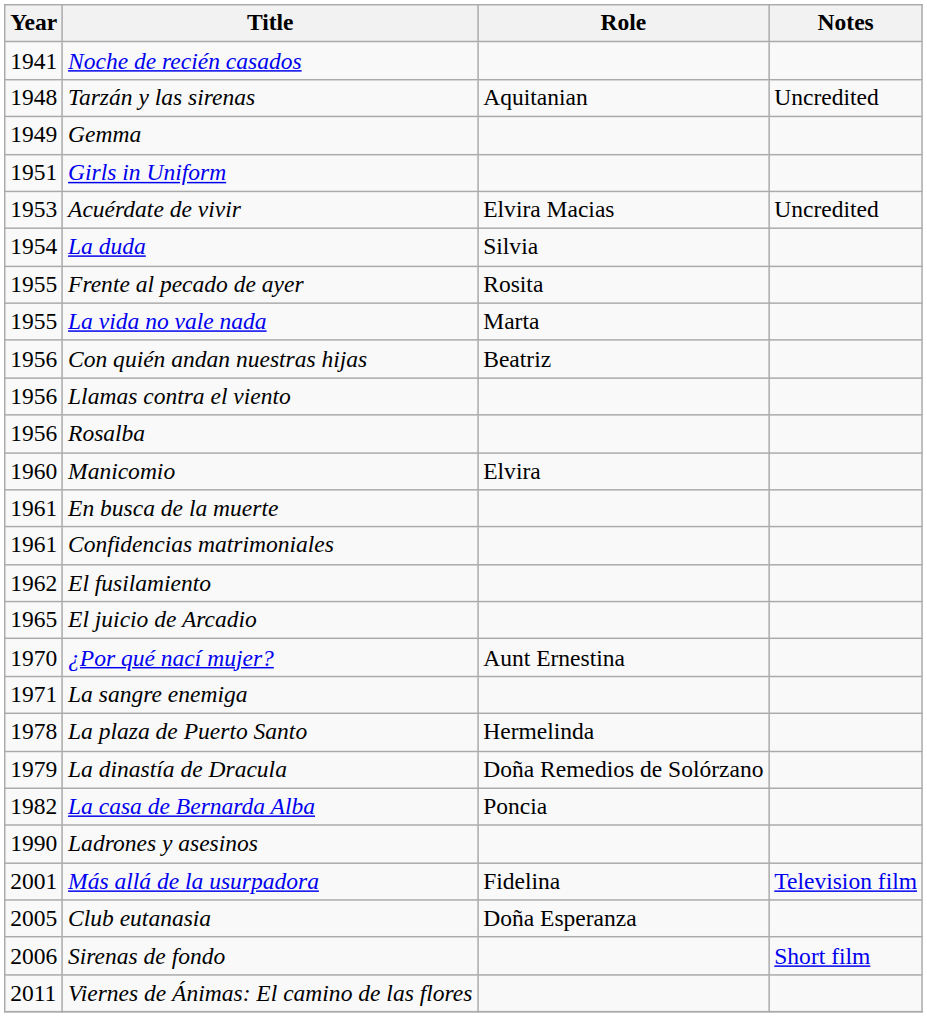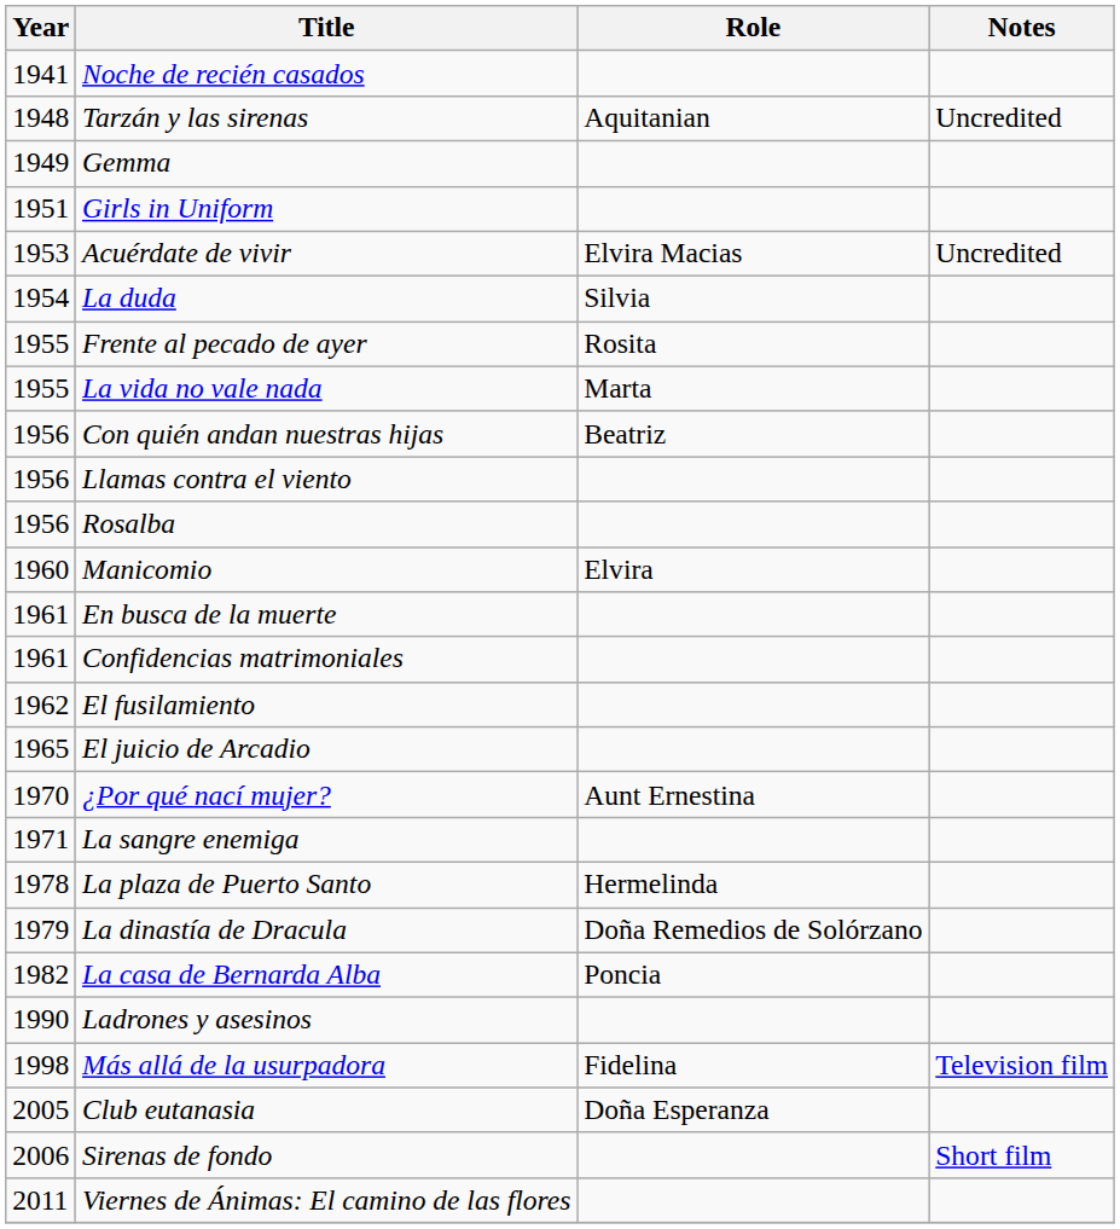 <table class="wikitable sortable">
 <tr>
 <th>Year</th>
 <th>Title</th>
 <th>Role</th>
 <th>Notes</th>
 </tr>
 <tr>
 <td>1941</td>
 <td><em><a href='#'>Noche de recién casados</a></em></td>
 <td></td>
 <td></td>
 </tr>
 <tr>
 <td>1948</td>
 <td><em>Tarzán y las sirenas</em></td>
 <td>Aquitanian</td>
 <td>Uncredited</td>
 </tr>
 <tr>
 <td>1949</td>
 <td><em>Gemma</em></td>
 <td></td>
 <td></td>
 </tr>
 <tr>
 <td>1951</td>
 <td><em><a href='#'>Girls in Uniform</a></em></td>
 <td></td>
 <td></td>
 </tr>
 <tr>
 <td>1953</td>
 <td><em>Acuérdate de vivir</em></td>
 <td>Elvira Macias</td>
 <td>Uncredited</td>
 </tr>
 <tr>
 <td>1954</td>
 <td><em><a href='#'>La duda</a></em></td>
 <td>Silvia</td>
 <td></td>
 </tr>
 <tr>
 <td>1955</td>
 <td><em>Frente al pecado de ayer</em></td>
 <td>Rosita</td>
 <td></td>
 </tr>
 <tr>
 <td>1955</td>
 <td><em><a href='#'>La vida no vale nada</a></em></td>
 <td>Marta</td>
 <td></td>
 </tr>
 <tr>
 <td>1956</td>
 <td><em>Con quién andan nuestras hijas</em></td>
 <td>Beatriz</td>
 <td></td>
 </tr>
 <tr>
 <td>1956</td>
 <td><em>Llamas contra el viento</em></td>
 <td></td>
 <td></td>
 </tr>
 <tr>
 <td>1956</td>
 <td><em>Rosalba</em></td>
 <td></td>
 <td></td>
 </tr>
 <tr>
 <td>1960</td>
 <td><em>Manicomio</em></td>
 <td>Elvira</td>
 <td></td>
 </tr>
 <tr>
 <td>1961</td>
 <td><em>En busca de la muerte</em></td>
 <td></td>
 <td></td>
 </tr>
 <tr>
 <td>1961</td>
 <td><em>Confidencias matrimoniales</em></td>
 <td></td>
 <td></td>
 </tr>
 <tr>
 <td>1962</td>
 <td><em>El fusilamiento</em></td>
 <td></td>
 <td></td>
 </tr>
 <tr>
 <td>1965</td>
 <td><em>El juicio de Arcadio</em></td>
 <td></td>
 <td></td>
 </tr>
 <tr>
 <td>1970</td>
 <td><em><a href='#'>¿Por qué nací mujer?</a></em></td>
 <td>Aunt Ernestina</td>
 <td></td>
 </tr>
 <tr>
 <td>1971</td>
 <td><em>La sangre enemiga</em></td>
 <td></td>
 <td></td>
 </tr>
 <tr>
 <td>1978</td>
 <td><em>La plaza de Puerto Santo</em></td>
 <td>Hermelinda</td>
 <td></td>
 </tr>
 <tr>
 <td>1979</td>
 <td><em>La dinastía de Dracula</em></td>
 <td>Doña Remedios de Solórzano</td>
 <td></td>
 </tr>
 <tr>
 <td>1982</td>
 <td><em><a href='#'>La casa de Bernarda Alba</a></em></td>
 <td>Poncia</td>
 <td></td>
 </tr>
 <tr>
 <td>1990</td>
 <td><em>Ladrones y asesinos</em></td>
 <td></td>
 <td></td>
 </tr>
 <tr>
-<td>2001</td>
+<td>1998</td>
 <td><em><a href='#'>Más allá de la usurpadora</a></em></td>
 <td>Fidelina</td>
 <td><a href='#'>Television film</a></td>
 </tr>
 <tr>
 <td>2005</td>
 <td><em>Club eutanasia</em></td>
 <td>Doña Esperanza</td>
 <td></td>
 </tr>
 <tr>
 <td>2006</td>
 <td><em>Sirenas de fondo</em></td>
 <td></td>
 <td><a href='#'>Short film</a></td>
 </tr>
 <tr>
 <td>2011</td>
 <td><em>Viernes de Ánimas: El camino de las flores</em></td>
 <td></td>
 <td></td>
 </tr>
 <tr>
 </tr>
 </table>
